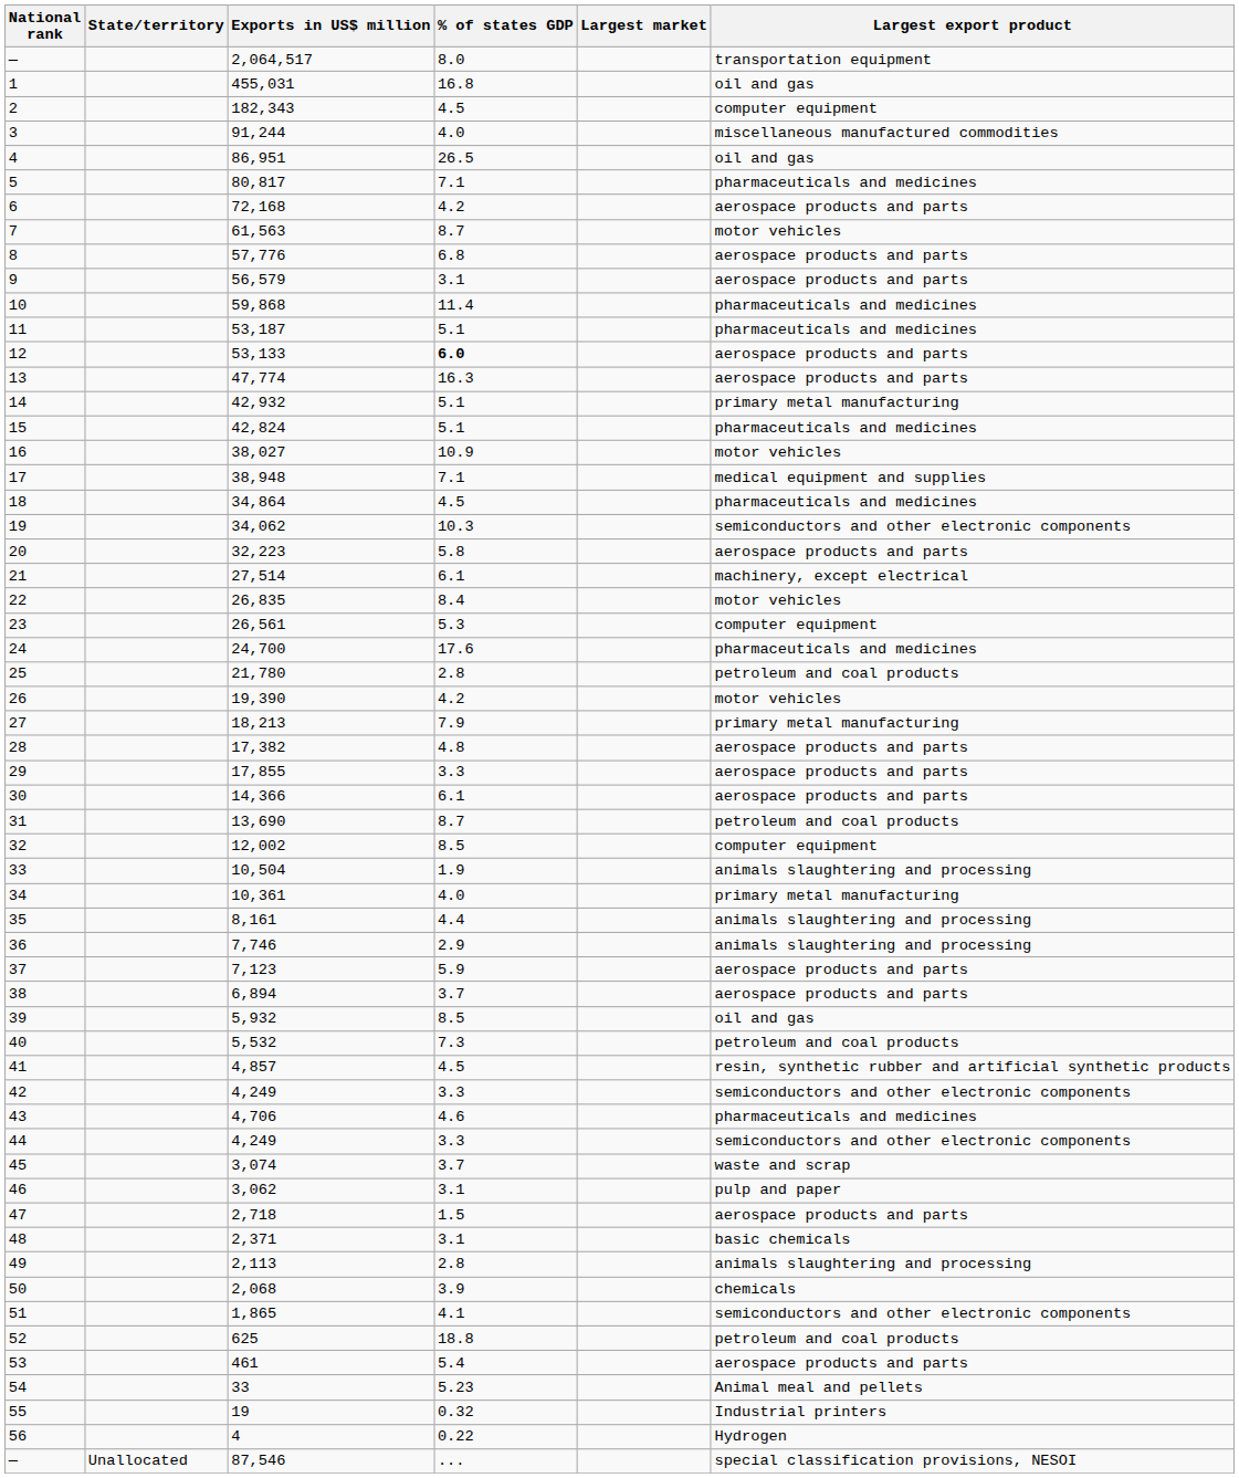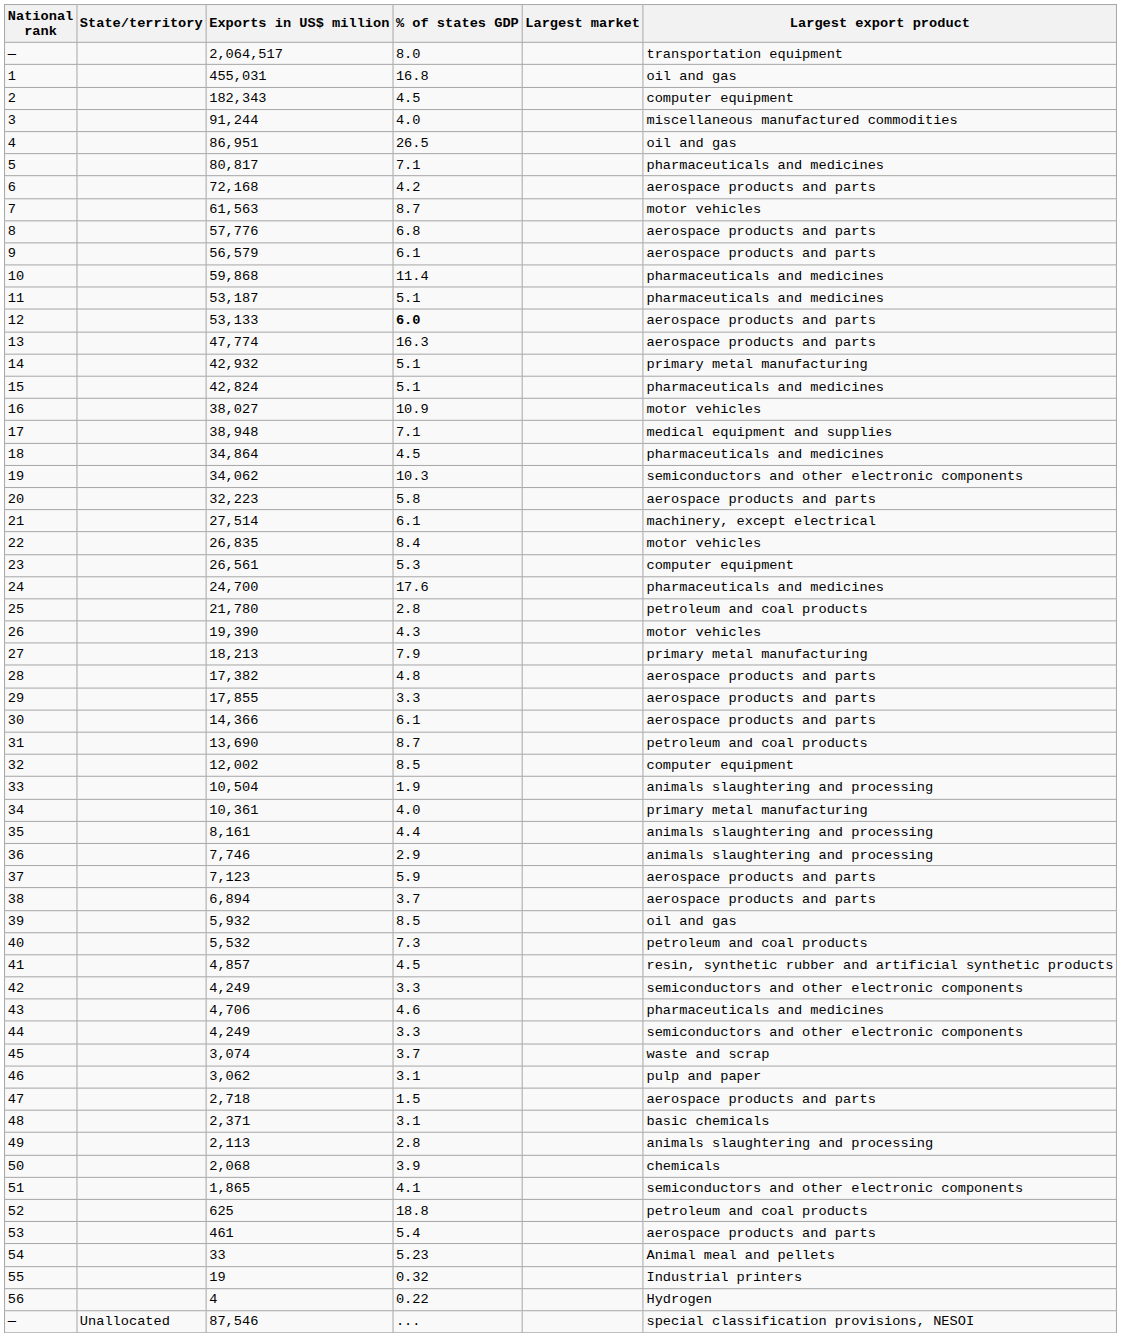 <table class="wikitable sortable" style="text-align: left">
 <tr>
 <th data-sort-type="number">National<br>rank</th>
 <th>State/territory</th>
 <th>Exports in US$ million</th>
 <th>% of states GDP</th>
 <th>Largest market</th>
 <th>Largest export product</th>
 </tr>
 <tr>
 <td>—</td>
 <td></td>
 <td>2,064,517</td>
 <td>8.0</td>
 <td></td>
 <td>transportation equipment</td>
 </tr>
 <tr>
 <td>1</td>
 <td></td>
 <td>455,031</td>
 <td>16.8</td>
 <td></td>
 <td>oil and gas</td>
 </tr>
 <tr>
 <td>2</td>
 <td></td>
 <td>182,343</td>
 <td>4.5</td>
 <td></td>
 <td>computer equipment</td>
 </tr>
 <tr>
 <td>3</td>
 <td></td>
 <td>91,244</td>
 <td>4.0</td>
 <td></td>
 <td>miscellaneous manufactured commodities</td>
 </tr>
 <tr>
 <td>4</td>
 <td></td>
 <td>86,951</td>
 <td>26.5</td>
 <td></td>
 <td>oil and gas</td>
 </tr>
 <tr>
 <td>5</td>
 <td></td>
 <td>80,817</td>
 <td>7.1</td>
 <td></td>
 <td>pharmaceuticals and medicines</td>
 </tr>
 <tr>
 <td>6</td>
 <td></td>
 <td>72,168</td>
 <td>4.2</td>
 <td></td>
 <td>aerospace products and parts</td>
 </tr>
 <tr>
 <td>7</td>
 <td></td>
 <td>61,563</td>
 <td>8.7</td>
 <td></td>
 <td>motor vehicles</td>
 </tr>
 <tr>
 <td>8</td>
 <td></td>
 <td>57,776</td>
 <td>6.8</td>
 <td></td>
 <td>aerospace products and parts</td>
 </tr>
 <tr>
 <td>9</td>
 <td></td>
 <td>56,579</td>
-<td>3.1</td>
+<td>6.1</td>
 <td></td>
 <td>aerospace products and parts</td>
 </tr>
 <tr>
 <td>10</td>
 <td></td>
 <td>59,868</td>
 <td>11.4</td>
 <td></td>
 <td>pharmaceuticals and medicines</td>
 </tr>
 <tr>
 <td>11</td>
 <td></td>
 <td>53,187</td>
 <td>5.1</td>
 <td></td>
 <td>pharmaceuticals and medicines</td>
 </tr>
 <tr>
 <td>12</td>
 <td></td>
 <td>53,133</td>
 <td><strong>6.0</strong></td>
 <td></td>
 <td>aerospace products and parts</td>
 </tr>
 <tr>
 <td>13</td>
 <td></td>
 <td>47,774</td>
 <td>16.3</td>
 <td></td>
 <td>aerospace products and parts</td>
 </tr>
 <tr>
 <td>14</td>
 <td></td>
 <td>42,932</td>
 <td>5.1</td>
 <td></td>
 <td>primary metal manufacturing</td>
 </tr>
 <tr>
 <td>15</td>
 <td></td>
 <td>42,824</td>
 <td>5.1</td>
 <td></td>
 <td>pharmaceuticals and medicines</td>
 </tr>
 <tr>
 <td>16</td>
 <td></td>
 <td>38,027</td>
 <td>10.9</td>
 <td></td>
 <td>motor vehicles</td>
 </tr>
 <tr>
 <td>17</td>
 <td></td>
 <td>38,948</td>
 <td>7.1</td>
 <td></td>
 <td>medical equipment and supplies</td>
 </tr>
 <tr>
 <td>18</td>
 <td></td>
 <td>34,864</td>
 <td>4.5</td>
 <td></td>
 <td>pharmaceuticals and medicines</td>
 </tr>
 <tr>
 <td>19</td>
 <td></td>
 <td>34,062</td>
 <td>10.3</td>
 <td></td>
 <td>semiconductors and other electronic components</td>
 </tr>
 <tr>
 <td>20</td>
 <td></td>
 <td>32,223</td>
 <td>5.8</td>
 <td></td>
 <td>aerospace products and parts</td>
 </tr>
 <tr>
 <td>21</td>
 <td></td>
 <td>27,514</td>
 <td>6.1</td>
 <td></td>
 <td>machinery, except electrical</td>
 </tr>
 <tr>
 <td>22</td>
 <td></td>
 <td>26,835</td>
 <td>8.4</td>
 <td></td>
 <td>motor vehicles</td>
 </tr>
 <tr>
 <td>23</td>
 <td></td>
 <td>26,561</td>
 <td>5.3</td>
 <td></td>
 <td>computer equipment</td>
 </tr>
 <tr>
 <td>24</td>
 <td></td>
 <td>24,700</td>
 <td>17.6</td>
 <td></td>
 <td>pharmaceuticals and medicines</td>
 </tr>
 <tr>
 <td>25</td>
 <td></td>
 <td>21,780</td>
 <td>2.8</td>
 <td></td>
 <td>petroleum and coal products</td>
 </tr>
 <tr>
 <td>26</td>
 <td></td>
 <td>19,390</td>
-<td>4.2</td>
+<td>4.3</td>
 <td></td>
 <td>motor vehicles</td>
 </tr>
 <tr>
 <td>27</td>
 <td></td>
 <td>18,213</td>
 <td>7.9</td>
 <td></td>
 <td>primary metal manufacturing</td>
 </tr>
 <tr>
 <td>28</td>
 <td></td>
 <td>17,382</td>
 <td>4.8</td>
 <td></td>
 <td>aerospace products and parts</td>
 </tr>
 <tr>
 <td>29</td>
 <td></td>
 <td>17,855</td>
 <td>3.3</td>
 <td></td>
 <td>aerospace products and parts</td>
 </tr>
 <tr>
 <td>30</td>
 <td></td>
 <td>14,366</td>
 <td>6.1</td>
 <td></td>
 <td>aerospace products and parts</td>
 </tr>
 <tr>
 <td>31</td>
 <td align="left"></td>
 <td>13,690</td>
 <td>8.7</td>
 <td></td>
 <td>petroleum and coal products</td>
 </tr>
 <tr>
 <td>32</td>
 <td></td>
 <td>12,002</td>
 <td>8.5</td>
 <td></td>
 <td>computer equipment</td>
 </tr>
 <tr>
 <td>33</td>
 <td></td>
 <td>10,504</td>
 <td>1.9</td>
 <td></td>
 <td>animals slaughtering and processing</td>
 </tr>
 <tr>
 <td>34</td>
 <td></td>
 <td>10,361</td>
 <td>4.0</td>
 <td></td>
 <td>primary metal manufacturing</td>
 </tr>
 <tr>
 <td>35</td>
 <td></td>
 <td>8,161</td>
 <td>4.4</td>
 <td></td>
 <td>animals slaughtering and processing</td>
 </tr>
 <tr>
 <td>36</td>
 <td></td>
 <td>7,746</td>
 <td>2.9</td>
 <td></td>
 <td>animals slaughtering and processing</td>
 </tr>
 <tr>
 <td>37</td>
 <td></td>
 <td>7,123</td>
 <td>5.9</td>
 <td></td>
 <td>aerospace products and parts</td>
 </tr>
 <tr>
 <td>38</td>
 <td></td>
 <td>6,894</td>
 <td>3.7</td>
 <td></td>
 <td>aerospace products and parts</td>
 </tr>
 <tr>
 <td>39</td>
 <td></td>
 <td>5,932</td>
 <td>8.5</td>
 <td></td>
 <td>oil and gas</td>
 </tr>
 <tr>
 <td>40</td>
 <td></td>
 <td>5,532</td>
 <td>7.3</td>
 <td></td>
 <td>petroleum and coal products</td>
 </tr>
 <tr>
 <td>41</td>
 <td></td>
 <td>4,857</td>
 <td>4.5</td>
 <td></td>
 <td>resin, synthetic rubber and artificial synthetic products</td>
 </tr>
 <tr>
 <td>42</td>
 <td></td>
 <td>4,249</td>
 <td>3.3</td>
 <td></td>
 <td>semiconductors and other electronic components</td>
 </tr>
 <tr>
 <td>43</td>
 <td></td>
 <td>4,706</td>
 <td>4.6</td>
 <td></td>
 <td>pharmaceuticals and medicines</td>
 </tr>
 <tr>
 <td>44</td>
 <td></td>
 <td>4,249</td>
 <td>3.3</td>
 <td></td>
 <td>semiconductors and other electronic components</td>
 </tr>
 <tr>
 <td>45</td>
 <td></td>
 <td>3,074</td>
 <td>3.7</td>
 <td></td>
 <td>waste and scrap</td>
 </tr>
 <tr>
 <td>46</td>
 <td></td>
 <td>3,062</td>
 <td>3.1</td>
 <td></td>
 <td>pulp and paper</td>
 </tr>
 <tr>
 <td>47</td>
 <td></td>
 <td>2,718</td>
 <td>1.5</td>
 <td></td>
 <td>aerospace products and parts</td>
 </tr>
 <tr>
 <td>48</td>
 <td></td>
 <td>2,371</td>
 <td>3.1</td>
 <td></td>
 <td>basic chemicals</td>
 </tr>
 <tr>
 <td>49</td>
 <td></td>
 <td>2,113</td>
 <td>2.8</td>
 <td></td>
 <td>animals slaughtering and processing</td>
 </tr>
 <tr>
 <td>50</td>
 <td></td>
 <td>2,068</td>
 <td>3.9</td>
 <td></td>
 <td>chemicals</td>
 </tr>
 <tr>
 <td>51</td>
 <td></td>
 <td>1,865</td>
 <td>4.1</td>
 <td></td>
 <td>semiconductors and other electronic components</td>
 </tr>
 <tr>
 <td>52</td>
 <td></td>
 <td>625</td>
 <td>18.8</td>
 <td></td>
 <td>petroleum and coal products</td>
 </tr>
 <tr>
 <td>53</td>
 <td></td>
 <td>461</td>
 <td>5.4</td>
 <td></td>
 <td>aerospace products and parts</td>
 </tr>
 <tr>
 <td>54</td>
 <td></td>
 <td>33</td>
 <td>5.23</td>
 <td></td>
 <td>Animal meal and pellets</td>
 </tr>
 <tr>
 <td>55</td>
 <td></td>
 <td>19</td>
 <td>0.32</td>
 <td></td>
 <td>Industrial printers</td>
 </tr>
 <tr>
 <td>56</td>
 <td></td>
 <td>4</td>
 <td>0.22</td>
 <td></td>
 <td>Hydrogen</td>
 </tr>
 <tr>
 <td>—</td>
 <td>Unallocated</td>
 <td>87,546</td>
 <td>...</td>
 <td></td>
 <td>special classification provisions, NESOI</td>
 </tr>
 </table>
